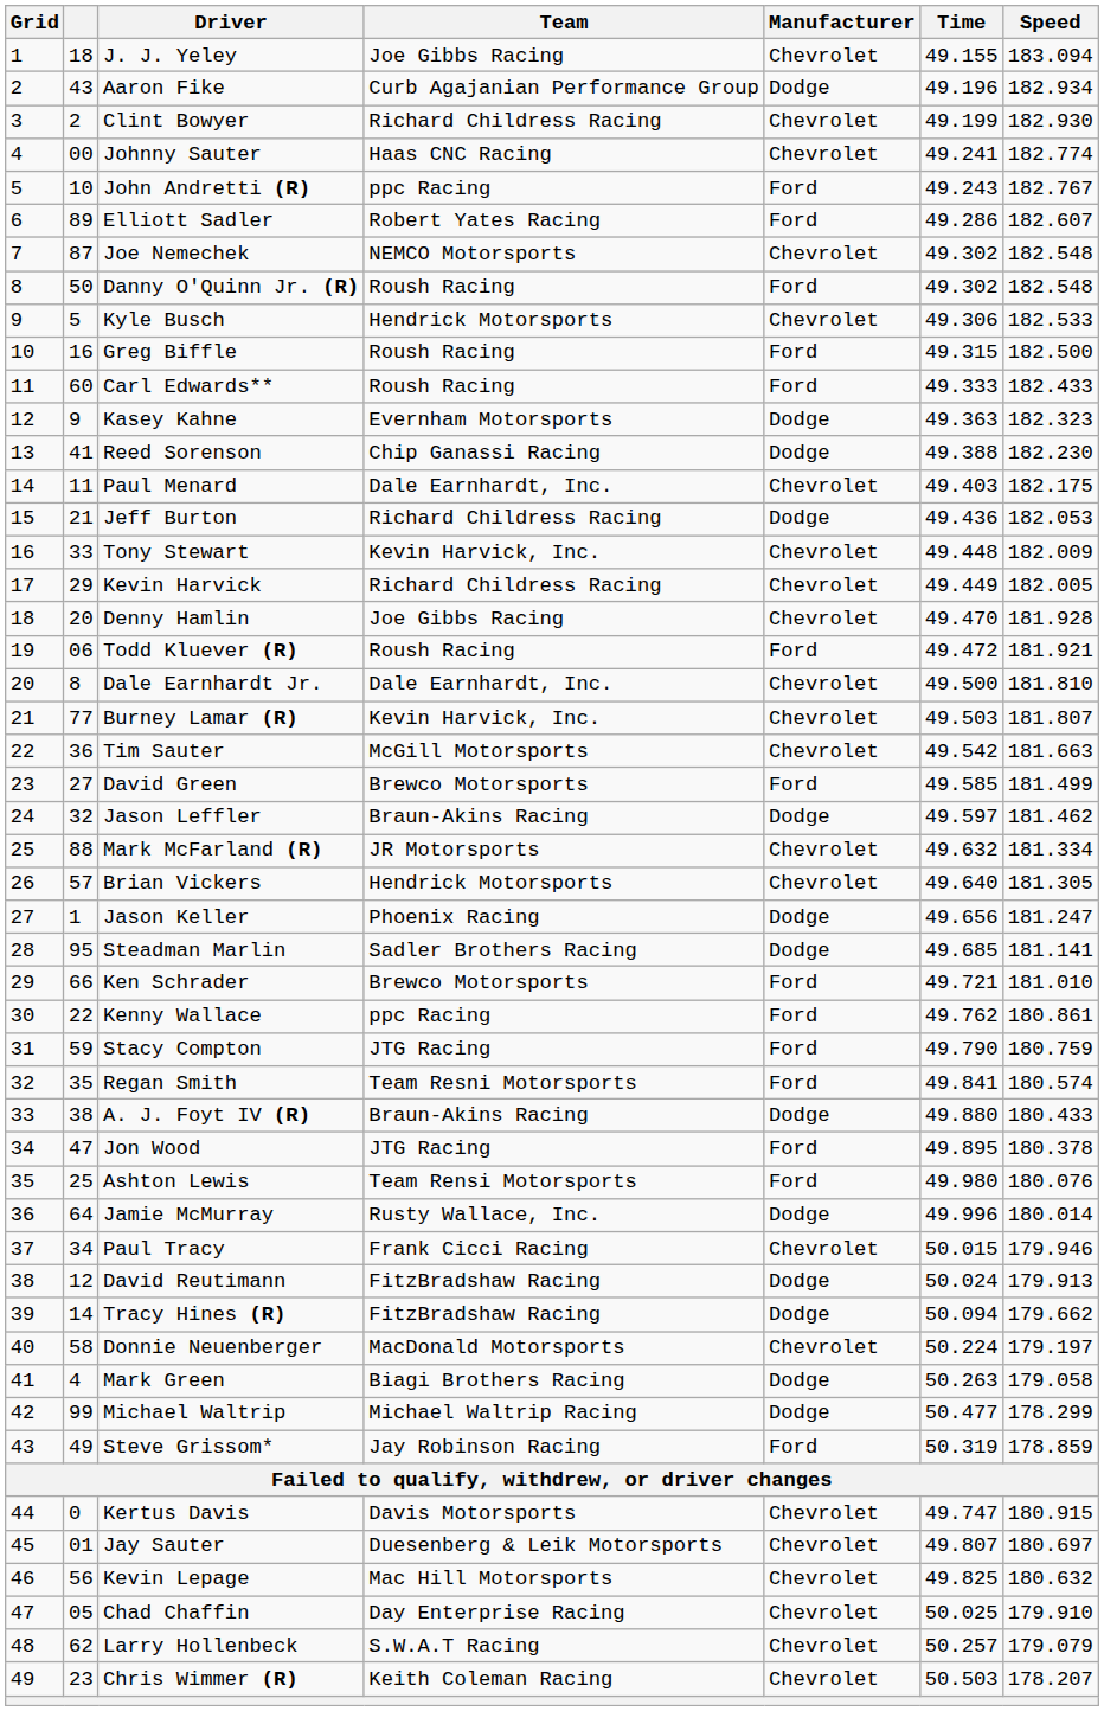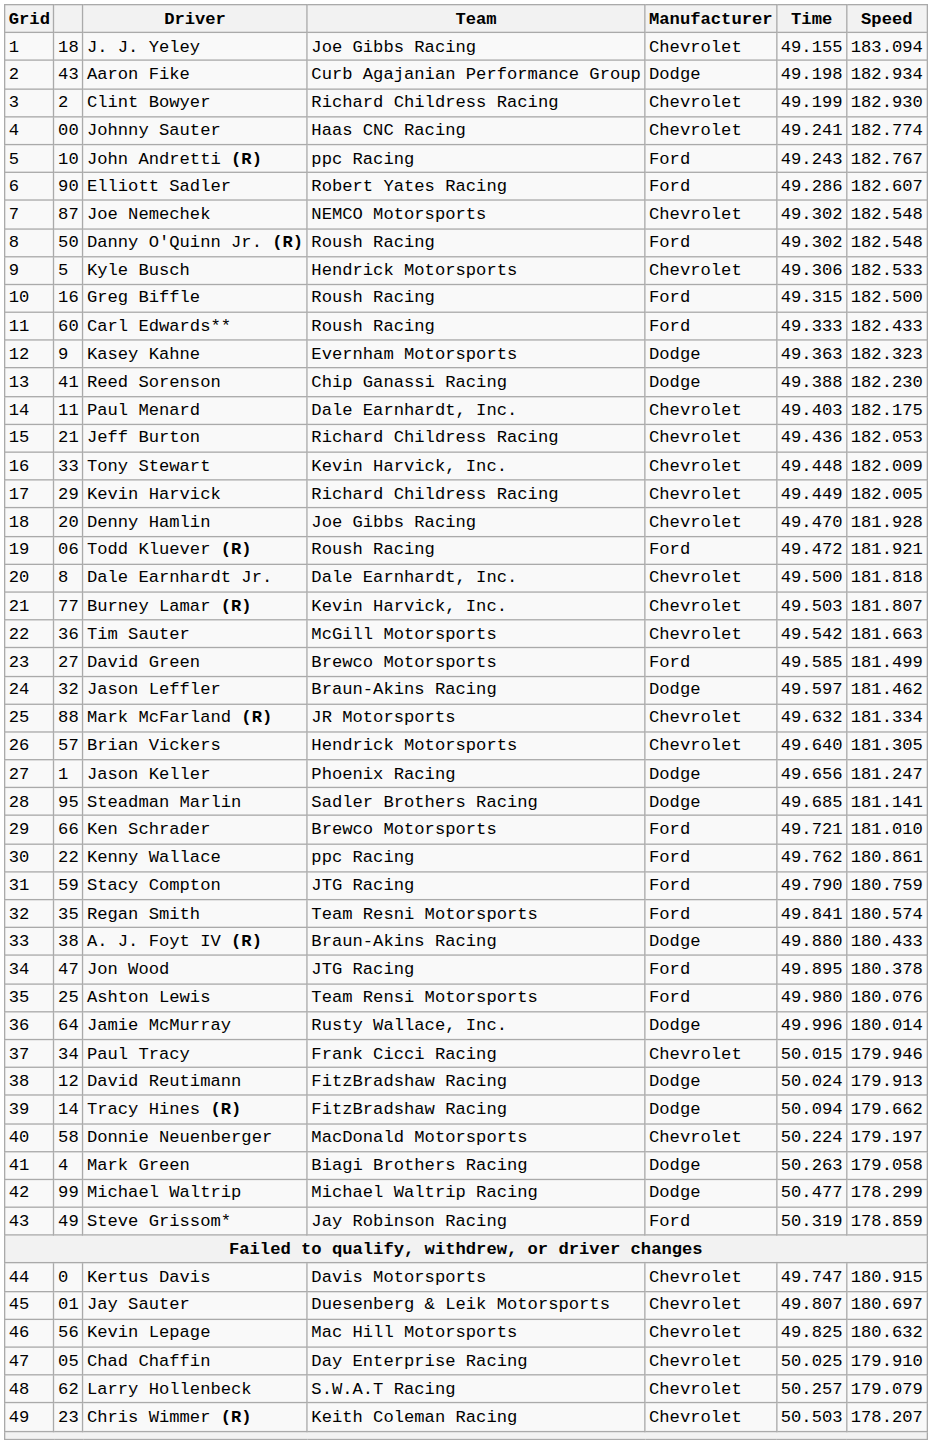 <table class="wikitable">
 <tr>
 <th>Grid</th>
 <th></th>
 <th>Driver</th>
 <th>Team</th>
 <th>Manufacturer</th>
 <th>Time</th>
 <th>Speed</th>
 </tr>
 <tr>
 <td>1</td>
 <td>18</td>
 <td>J. J. Yeley</td>
 <td>Joe Gibbs Racing</td>
 <td>Chevrolet</td>
 <td>49.155</td>
 <td>183.094</td>
 </tr>
 <tr>
 <td>2</td>
 <td>43</td>
 <td>Aaron Fike</td>
 <td>Curb Agajanian Performance Group</td>
 <td>Dodge</td>
-<td>49.196</td>
+<td>49.198</td>
 <td>182.934</td>
 </tr>
 <tr>
 <td>3</td>
 <td>2</td>
 <td>Clint Bowyer</td>
 <td>Richard Childress Racing</td>
 <td>Chevrolet</td>
 <td>49.199</td>
 <td>182.930</td>
 </tr>
 <tr>
 <td>4</td>
 <td>00</td>
 <td>Johnny Sauter</td>
 <td>Haas CNC Racing</td>
 <td>Chevrolet</td>
 <td>49.241</td>
 <td>182.774</td>
 </tr>
 <tr>
 <td>5</td>
 <td>10</td>
 <td>John Andretti <strong>(R)</strong></td>
 <td>ppc Racing</td>
 <td>Ford</td>
 <td>49.243</td>
 <td>182.767</td>
 </tr>
 <tr>
 <td>6</td>
-<td>89</td>
+<td>90</td>
 <td>Elliott Sadler</td>
 <td>Robert Yates Racing</td>
 <td>Ford</td>
 <td>49.286</td>
 <td>182.607</td>
 </tr>
 <tr>
 <td>7</td>
 <td>87</td>
 <td>Joe Nemechek</td>
 <td>NEMCO Motorsports</td>
 <td>Chevrolet</td>
 <td>49.302</td>
 <td>182.548</td>
 </tr>
 <tr>
 <td>8</td>
 <td>50</td>
 <td>Danny O'Quinn Jr. <strong>(R)</strong></td>
 <td>Roush Racing</td>
 <td>Ford</td>
 <td>49.302</td>
 <td>182.548</td>
 </tr>
 <tr>
 <td>9</td>
 <td>5</td>
 <td>Kyle Busch</td>
 <td>Hendrick Motorsports</td>
 <td>Chevrolet</td>
 <td>49.306</td>
 <td>182.533</td>
 </tr>
 <tr>
 <td>10</td>
 <td>16</td>
 <td>Greg Biffle</td>
 <td>Roush Racing</td>
 <td>Ford</td>
 <td>49.315</td>
 <td>182.500</td>
 </tr>
 <tr>
 <td>11</td>
 <td>60</td>
 <td>Carl Edwards**</td>
 <td>Roush Racing</td>
 <td>Ford</td>
 <td>49.333</td>
 <td>182.433</td>
 </tr>
 <tr>
 <td>12</td>
 <td>9</td>
 <td>Kasey Kahne</td>
 <td>Evernham Motorsports</td>
 <td>Dodge</td>
 <td>49.363</td>
 <td>182.323</td>
 </tr>
 <tr>
 <td>13</td>
 <td>41</td>
 <td>Reed Sorenson</td>
 <td>Chip Ganassi Racing</td>
 <td>Dodge</td>
 <td>49.388</td>
 <td>182.230</td>
 </tr>
 <tr>
 <td>14</td>
 <td>11</td>
 <td>Paul Menard</td>
 <td>Dale Earnhardt, Inc.</td>
 <td>Chevrolet</td>
 <td>49.403</td>
 <td>182.175</td>
 </tr>
 <tr>
 <td>15</td>
 <td>21</td>
 <td>Jeff Burton</td>
 <td>Richard Childress Racing</td>
-<td>Dodge</td>
+<td>Chevrolet</td>
 <td>49.436</td>
 <td>182.053</td>
 </tr>
 <tr>
 <td>16</td>
 <td>33</td>
 <td>Tony Stewart</td>
 <td>Kevin Harvick, Inc.</td>
 <td>Chevrolet</td>
 <td>49.448</td>
 <td>182.009</td>
 </tr>
 <tr>
 <td>17</td>
 <td>29</td>
 <td>Kevin Harvick</td>
 <td>Richard Childress Racing</td>
 <td>Chevrolet</td>
 <td>49.449</td>
 <td>182.005</td>
 </tr>
 <tr>
 <td>18</td>
 <td>20</td>
 <td>Denny Hamlin</td>
 <td>Joe Gibbs Racing</td>
 <td>Chevrolet</td>
 <td>49.470</td>
 <td>181.928</td>
 </tr>
 <tr>
 <td>19</td>
 <td>06</td>
 <td>Todd Kluever <strong>(R)</strong></td>
 <td>Roush Racing</td>
 <td>Ford</td>
 <td>49.472</td>
 <td>181.921</td>
 </tr>
 <tr>
 <td>20</td>
 <td>8</td>
 <td>Dale Earnhardt Jr.</td>
 <td>Dale Earnhardt, Inc.</td>
 <td>Chevrolet</td>
 <td>49.500</td>
-<td>181.810</td>
+<td>181.818</td>
 </tr>
 <tr>
 <td>21</td>
 <td>77</td>
 <td>Burney Lamar <strong>(R)</strong></td>
 <td>Kevin Harvick, Inc.</td>
 <td>Chevrolet</td>
 <td>49.503</td>
 <td>181.807</td>
 </tr>
 <tr>
 <td>22</td>
 <td>36</td>
 <td>Tim Sauter</td>
 <td>McGill Motorsports</td>
 <td>Chevrolet</td>
 <td>49.542</td>
 <td>181.663</td>
 </tr>
 <tr>
 <td>23</td>
 <td>27</td>
 <td>David Green</td>
 <td>Brewco Motorsports</td>
 <td>Ford</td>
 <td>49.585</td>
 <td>181.499</td>
 </tr>
 <tr>
 <td>24</td>
 <td>32</td>
 <td>Jason Leffler</td>
 <td>Braun-Akins Racing</td>
 <td>Dodge</td>
 <td>49.597</td>
 <td>181.462</td>
 </tr>
 <tr>
 <td>25</td>
 <td>88</td>
 <td>Mark McFarland <strong>(R)</strong></td>
 <td>JR Motorsports</td>
 <td>Chevrolet</td>
 <td>49.632</td>
 <td>181.334</td>
 </tr>
 <tr>
 <td>26</td>
 <td>57</td>
 <td>Brian Vickers</td>
 <td>Hendrick Motorsports</td>
 <td>Chevrolet</td>
 <td>49.640</td>
 <td>181.305</td>
 </tr>
 <tr>
 <td>27</td>
 <td>1</td>
 <td>Jason Keller</td>
 <td>Phoenix Racing</td>
 <td>Dodge</td>
 <td>49.656</td>
 <td>181.247</td>
 </tr>
 <tr>
 <td>28</td>
 <td>95</td>
 <td>Steadman Marlin</td>
 <td>Sadler Brothers Racing</td>
 <td>Dodge</td>
 <td>49.685</td>
 <td>181.141</td>
 </tr>
 <tr>
 <td>29</td>
 <td>66</td>
 <td>Ken Schrader</td>
 <td>Brewco Motorsports</td>
 <td>Ford</td>
 <td>49.721</td>
 <td>181.010</td>
 </tr>
 <tr>
 <td>30</td>
 <td>22</td>
 <td>Kenny Wallace</td>
 <td>ppc Racing</td>
 <td>Ford</td>
 <td>49.762</td>
 <td>180.861</td>
 </tr>
 <tr>
 <td>31</td>
 <td>59</td>
 <td>Stacy Compton</td>
 <td>JTG Racing</td>
 <td>Ford</td>
 <td>49.790</td>
 <td>180.759</td>
 </tr>
 <tr>
 <td>32</td>
 <td>35</td>
 <td>Regan Smith</td>
 <td>Team Resni Motorsports</td>
 <td>Ford</td>
 <td>49.841</td>
 <td>180.574</td>
 </tr>
 <tr>
 <td>33</td>
 <td>38</td>
 <td>A. J. Foyt IV <strong>(R)</strong></td>
 <td>Braun-Akins Racing</td>
 <td>Dodge</td>
 <td>49.880</td>
 <td>180.433</td>
 </tr>
 <tr>
 <td>34</td>
 <td>47</td>
 <td>Jon Wood</td>
 <td>JTG Racing</td>
 <td>Ford</td>
 <td>49.895</td>
 <td>180.378</td>
 </tr>
 <tr>
 <td>35</td>
 <td>25</td>
 <td>Ashton Lewis</td>
 <td>Team Rensi Motorsports</td>
 <td>Ford</td>
 <td>49.980</td>
 <td>180.076</td>
 </tr>
 <tr>
 <td>36</td>
 <td>64</td>
 <td>Jamie McMurray</td>
 <td>Rusty Wallace, Inc.</td>
 <td>Dodge</td>
 <td>49.996</td>
 <td>180.014</td>
 </tr>
 <tr>
 <td>37</td>
 <td>34</td>
 <td>Paul Tracy</td>
 <td>Frank Cicci Racing</td>
 <td>Chevrolet</td>
 <td>50.015</td>
 <td>179.946</td>
 </tr>
 <tr>
 <td>38</td>
 <td>12</td>
 <td>David Reutimann</td>
 <td>FitzBradshaw Racing</td>
 <td>Dodge</td>
 <td>50.024</td>
 <td>179.913</td>
 </tr>
 <tr>
 <td>39</td>
 <td>14</td>
 <td>Tracy Hines <strong>(R)</strong></td>
 <td>FitzBradshaw Racing</td>
 <td>Dodge</td>
 <td>50.094</td>
 <td>179.662</td>
 </tr>
 <tr>
 <td>40</td>
 <td>58</td>
 <td>Donnie Neuenberger</td>
 <td>MacDonald Motorsports</td>
 <td>Chevrolet</td>
 <td>50.224</td>
 <td>179.197</td>
 </tr>
 <tr>
 <td>41</td>
 <td>4</td>
 <td>Mark Green</td>
 <td>Biagi Brothers Racing</td>
 <td>Dodge</td>
 <td>50.263</td>
 <td>179.058</td>
 </tr>
 <tr>
 <td>42</td>
 <td>99</td>
 <td>Michael Waltrip</td>
 <td>Michael Waltrip Racing</td>
 <td>Dodge</td>
 <td>50.477</td>
 <td>178.299</td>
 </tr>
 <tr>
 <td>43</td>
 <td>49</td>
 <td>Steve Grissom*</td>
 <td>Jay Robinson Racing</td>
 <td>Ford</td>
 <td>50.319</td>
 <td>178.859</td>
 </tr>
 <tr>
 <th colspan="7"><strong>Failed to qualify, withdrew, or driver changes</strong></th>
 </tr>
 <tr>
 <td>44</td>
 <td>0</td>
 <td>Kertus Davis</td>
 <td>Davis Motorsports</td>
 <td>Chevrolet</td>
 <td>49.747</td>
 <td>180.915</td>
 </tr>
 <tr>
 <td>45</td>
 <td>01</td>
 <td>Jay Sauter</td>
 <td>Duesenberg & Leik Motorsports</td>
 <td>Chevrolet</td>
 <td>49.807</td>
 <td>180.697</td>
 </tr>
 <tr>
 <td>46</td>
 <td>56</td>
 <td>Kevin Lepage</td>
 <td>Mac Hill Motorsports</td>
 <td>Chevrolet</td>
 <td>49.825</td>
 <td>180.632</td>
 </tr>
 <tr>
 <td>47</td>
 <td>05</td>
 <td>Chad Chaffin</td>
 <td>Day Enterprise Racing</td>
 <td>Chevrolet</td>
 <td>50.025</td>
 <td>179.910</td>
 </tr>
 <tr>
 <td>48</td>
 <td>62</td>
 <td>Larry Hollenbeck</td>
 <td>S.W.A.T Racing</td>
 <td>Chevrolet</td>
 <td>50.257</td>
 <td>179.079</td>
 </tr>
 <tr>
 <td>49</td>
 <td>23</td>
 <td>Chris Wimmer <strong>(R)</strong></td>
 <td>Keith Coleman Racing</td>
 <td>Chevrolet</td>
 <td>50.503</td>
 <td>178.207</td>
 </tr>
 <tr>
 <th colspan="7"></th>
 </tr>
 </table>
